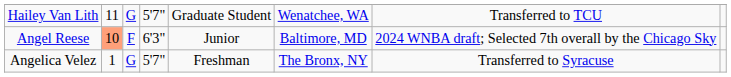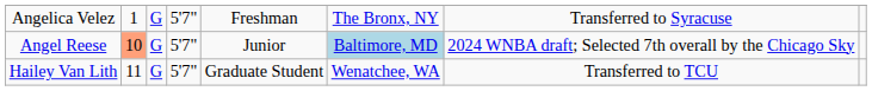 <table class="wikitable sortable" style="text-align: center">
 <tr align=center>
+</tr>
+<tr>
+<td>Angelica Velez</td>
+<td>1</td>
+<td><a href='#'>G</a></td>
+<td>5'7"</td>
+<td>Freshman</td>
+<td><a href='#'>The Bronx, NY</a></td>
+<td>Transferred to <a href='#'>Syracuse</a></td>
+<td></td>
+</tr>
+<tr>
+<td><a href='#'>Angel Reese</a></td>
+<td style="background: lightsalmon;">10</td>
+<td><a href='#'>G</a></td>
+<td>5'7"</td>
+<td>Junior</td>
+<td style="background: lightblue;"><a href='#'>Baltimore, MD</a></td>
+<td><a href='#'>2024 WNBA draft</a>; Selected 7th overall by the <a href='#'>Chicago Sky</a></td>
 </tr>
 <tr>
 <td><a href='#'>Hailey Van Lith</a></td>
 <td>11</td>
 <td><a href='#'>G</a></td>
 <td>5'7"</td>
 <td>Graduate Student</td>
 <td><a href='#'>Wenatchee, WA</a></td>
 <td>Transferred to <a href='#'>TCU</a></td>
 <td></td>
 </tr>
-<tr>
-<td><a href='#'>Angel Reese</a></td>
-<td style="background: lightsalmon;">10</td>
-<td><a href='#'>F</a></td>
-<td>6'3"</td>
-<td>Junior</td>
-<td><a href='#'>Baltimore, MD</a></td>
-<td><a href='#'>2024 WNBA draft</a>; Selected 7th overall by the <a href='#'>Chicago Sky</a></td>
-</tr>
-<tr>
-<td>Angelica Velez</td>
-<td>1</td>
-<td><a href='#'>G</a></td>
-<td>5'7"</td>
-<td>Freshman</td>
-<td><a href='#'>The Bronx, NY</a></td>
-<td>Transferred to <a href='#'>Syracuse</a></td>
-<td></td>
-</tr>
 </table>
